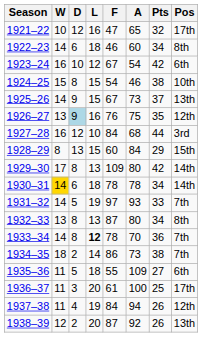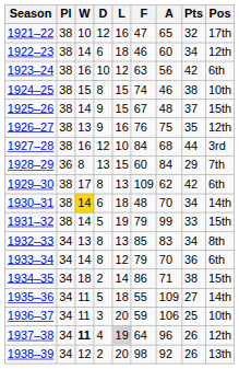 <table class="wikitable">
 <tr>
 <th>Season</th>
+<th>Pl</th>
 <th>W</th>
 <th>D</th>
 <th>L</th>
 <th>F</th>
 <th>A</th>
 <th>Pts</th>
 <th>Pos</th>
 </tr>
 <tr>
 <td><a href='#'>1921–22</a></td>
+<td>38</td>
 <td>10</td>
 <td>12</td>
 <td>16</td>
 <td>47</td>
 <td>65</td>
 <td>32</td>
 <td>17th</td>
 </tr>
 <tr>
 <td><a href='#'>1922–23</a></td>
+<td>38</td>
 <td>14</td>
 <td>6</td>
 <td>18</td>
 <td>46</td>
 <td>60</td>
 <td>34</td>
-<td>8th</td>
+<td>12th</td>
 </tr>
 <tr>
 <td><a href='#'>1923–24</a></td>
+<td>38</td>
 <td>16</td>
 <td>10</td>
 <td>12</td>
-<td>67</td>
-<td>54</td>
+<td>63</td>
+<td>56</td>
 <td>42</td>
 <td>6th</td>
 </tr>
 <tr>
 <td><a href='#'>1924–25</a></td>
+<td>38</td>
 <td>15</td>
 <td>8</td>
 <td>15</td>
-<td>54</td>
+<td>74</td>
 <td>46</td>
 <td>38</td>
 <td>10th</td>
 </tr>
 <tr>
 <td><a href='#'>1925–26</a></td>
+<td>38</td>
 <td>14</td>
 <td>9</td>
 <td>15</td>
 <td>67</td>
-<td>73</td>
+<td>48</td>
 <td>37</td>
-<td>13th</td>
+<td>15th</td>
 </tr>
 <tr>
 <td><a href='#'>1926–27</a></td>
+<td>38</td>
 <td>13</td>
-<td style="background: lightblue;">9</td>
+<td>9</td>
 <td>16</td>
 <td>76</td>
 <td>75</td>
 <td>35</td>
 <td>12th</td>
 </tr>
 <tr>
 <td><a href='#'>1927–28</a></td>
+<td>38</td>
 <td>16</td>
 <td>12</td>
 <td>10</td>
 <td>84</td>
 <td>68</td>
 <td>44</td>
 <td>3rd</td>
 </tr>
 <tr>
 <td><a href='#'>1928–29</a></td>
+<td>36</td>
 <td>8</td>
 <td>13</td>
 <td>15</td>
 <td>60</td>
 <td>84</td>
 <td>29</td>
-<td>15th</td>
+<td>7th</td>
 </tr>
 <tr>
 <td><a href='#'>1929–30</a></td>
+<td>38</td>
 <td>17</td>
 <td>8</td>
 <td>13</td>
 <td>109</td>
-<td>80</td>
+<td>62</td>
 <td>42</td>
-<td>14th</td>
+<td>6th</td>
 </tr>
 <tr>
 <td><a href='#'>1930–31</a></td>
+<td>38</td>
 <td style="background: gold;">14</td>
 <td>6</td>
 <td>18</td>
-<td>78</td>
-<td>78</td>
+<td>48</td>
+<td>70</td>
 <td>34</td>
 <td>14th</td>
 </tr>
 <tr>
 <td><a href='#'>1931–32</a></td>
+<td>38</td>
 <td>14</td>
 <td>5</td>
 <td>19</td>
-<td>97</td>
-<td>93</td>
+<td>79</td>
+<td>99</td>
 <td>33</td>
-<td>7th</td>
+<td>15th</td>
 </tr>
 <tr>
 <td><a href='#'>1932–33</a></td>
+<td>34</td>
 <td>13</td>
 <td>8</td>
 <td>13</td>
-<td>87</td>
-<td>80</td>
+<td>85</td>
+<td>83</td>
 <td>34</td>
 <td>8th</td>
 </tr>
 <tr>
 <td><a href='#'>1933–34</a></td>
+<td>34</td>
 <td>14</td>
 <td>8</td>
-<td><strong>12</strong></td>
-<td>78</td>
+<td>12</td>
+<td>79</td>
 <td>70</td>
 <td>36</td>
-<td>7th</td>
+<td>6th</td>
 </tr>
 <tr>
 <td><a href='#'>1934–35</a></td>
+<td>34</td>
 <td>18</td>
 <td>2</td>
 <td>14</td>
 <td>86</td>
-<td>73</td>
+<td>71</td>
 <td>38</td>
-<td>7th</td>
+<td>15th</td>
 </tr>
 <tr>
 <td><a href='#'>1935–36</a></td>
+<td>34</td>
 <td>11</td>
 <td>5</td>
 <td>18</td>
 <td>55</td>
 <td>109</td>
 <td>27</td>
-<td>6th</td>
+<td>14th</td>
 </tr>
 <tr>
 <td><a href='#'>1936–37</a></td>
+<td>34</td>
 <td>11</td>
 <td>3</td>
 <td>20</td>
-<td>61</td>
-<td>100</td>
+<td>59</td>
+<td>106</td>
 <td>25</td>
-<td>17th</td>
+<td>10th</td>
 </tr>
 <tr>
 <td><a href='#'>1937–38</a></td>
-<td>11</td>
+<td>34</td>
+<td><strong>11</strong></td>
 <td>4</td>
-<td>19</td>
-<td>84</td>
-<td>94</td>
+<td style="background: lightgrey;">19</td>
+<td>64</td>
+<td>96</td>
 <td>26</td>
 <td>12th</td>
 </tr>
 <tr>
 <td><a href='#'>1938–39</a></td>
+<td>34</td>
 <td>12</td>
 <td>2</td>
 <td>20</td>
-<td>87</td>
+<td>98</td>
 <td>92</td>
 <td>26</td>
 <td>13th</td>
 </tr>
 </table>
